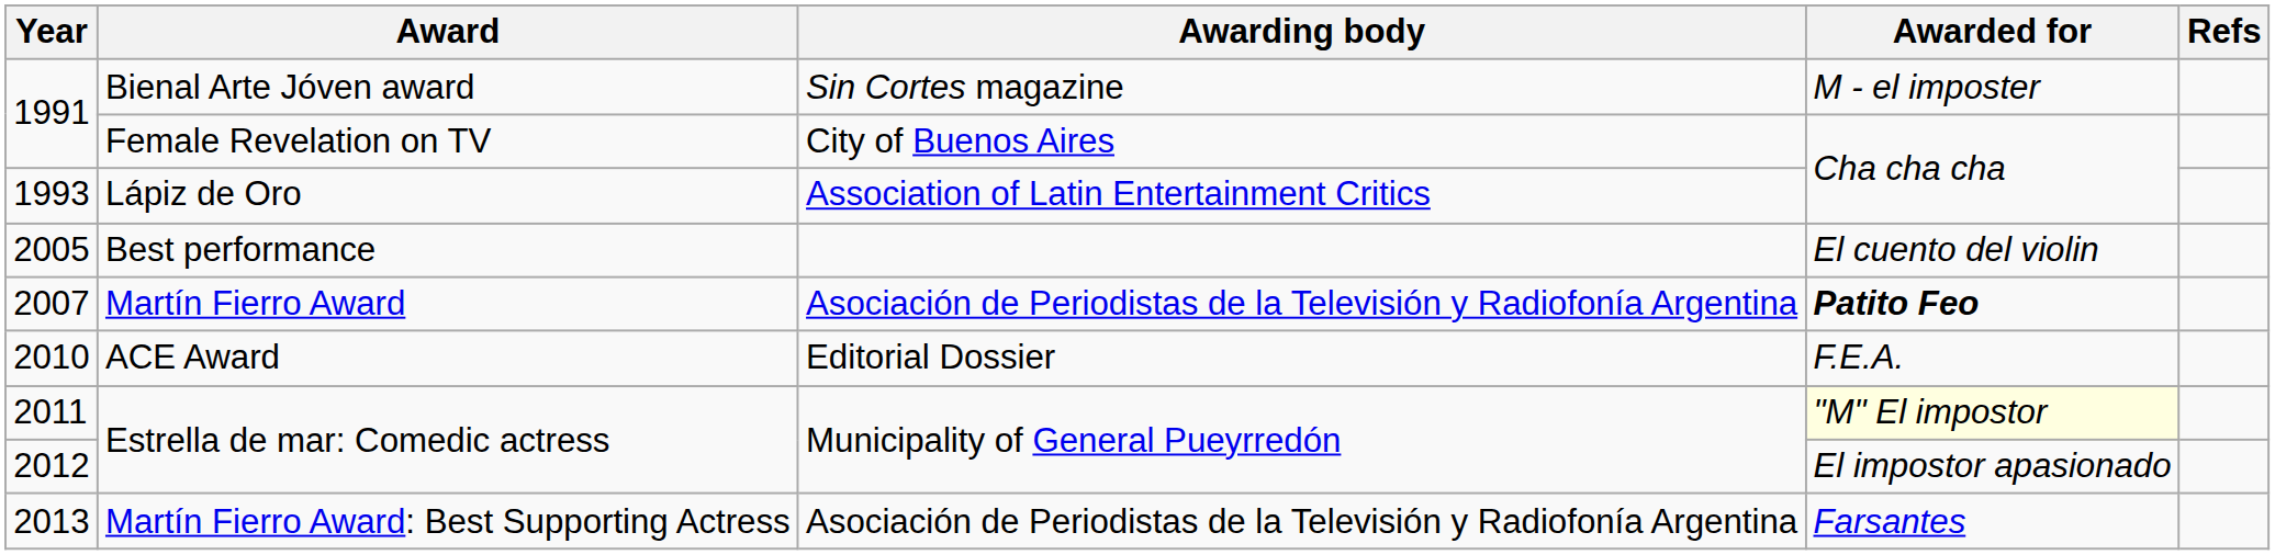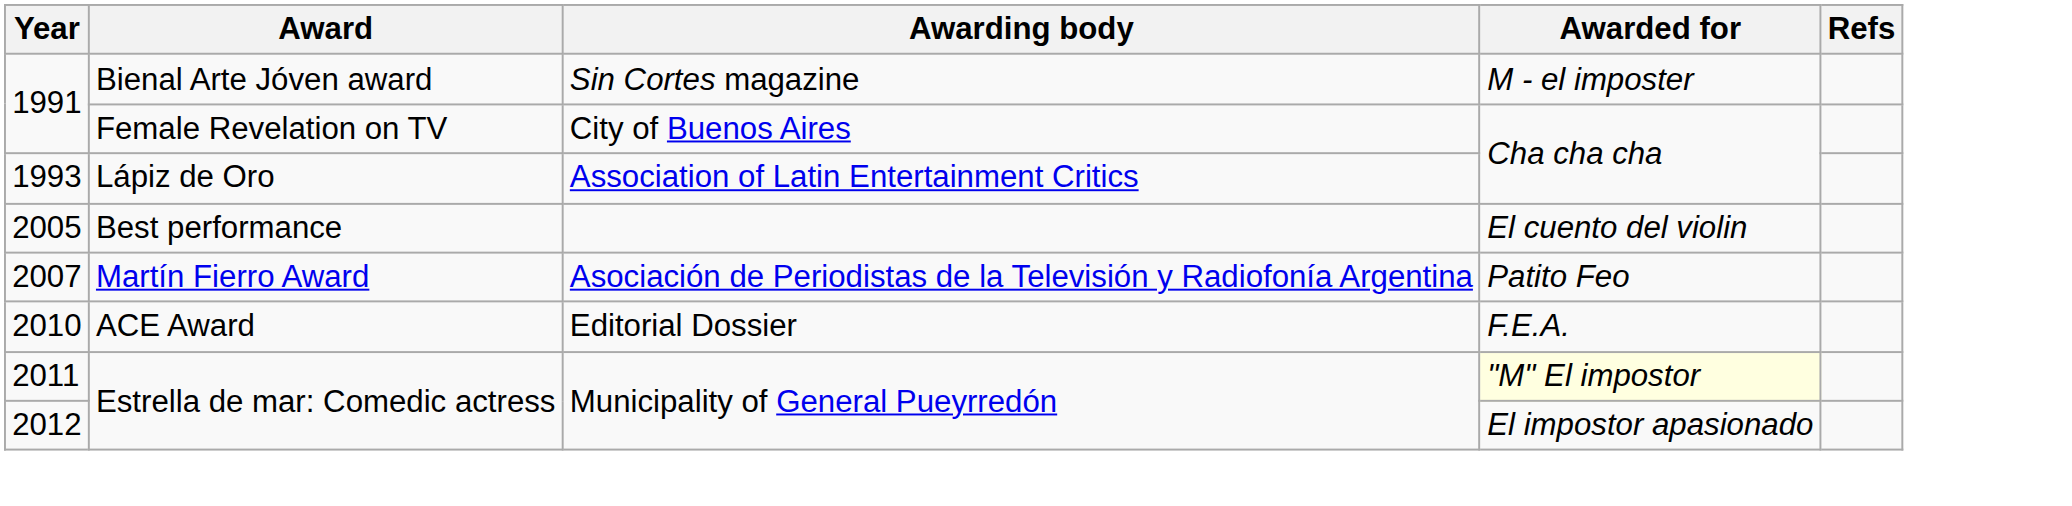 <table class="wikitable sortable">
 <tr>
 <th>Year</th>
 <th>Award</th>
 <th>Awarding body</th>
 <th>Awarded for</th>
 <th class="unsortable">Refs</th>
 </tr>
 <tr>
 <td rowspan="2">1991</td>
 <td>Bienal Arte Jóven award</td>
 <td><em>Sin Cortes</em> magazine</td>
 <td><em>M - el imposter</em></td>
 <td></td>
 </tr>
 <tr>
 <td>Female Revelation on TV</td>
 <td>City of <a href='#'>Buenos Aires</a></td>
 <td rowspan="2"><em>Cha cha cha</em></td>
 <td></td>
 </tr>
 <tr>
 <td>1993</td>
 <td>Lápiz de Oro</td>
 <td><a href='#'>Association of Latin Entertainment Critics</a></td>
 <td></td>
 </tr>
 <tr>
 <td>2005</td>
 <td>Best performance</td>
 <td></td>
 <td><em>El cuento del violin</em></td>
 <td></td>
 </tr>
 <tr>
 <td>2007</td>
 <td><a href='#'>Martín Fierro Award</a></td>
 <td><a href='#'>Asociación de Periodistas de la Televisión y Radiofonía Argentina</a></td>
-<td><strong><em>Patito Feo</em></strong></td>
+<td><em>Patito Feo</em></td>
 <td></td>
 </tr>
 <tr>
 <td>2010</td>
 <td>ACE Award</td>
 <td>Editorial Dossier</td>
 <td><em>F.E.A.</em></td>
 <td></td>
 </tr>
 <tr>
 <td>2011</td>
 <td rowspan="2">Estrella de mar: Comedic actress</td>
 <td rowspan="2">Municipality of <a href='#'>General Pueyrredón</a></td>
 <td style="background: lightyellow;"><em>"M" El impostor</em></td>
 <td></td>
 </tr>
 <tr>
 <td>2012</td>
 <td><em>El impostor apasionado</em></td>
 <td></td>
 </tr>
-<tr>
-<td>2013</td>
-<td><a href='#'>Martín Fierro Award</a>: Best Supporting Actress</td>
-<td>Asociación de Periodistas de la Televisión y Radiofonía Argentina</td>
-<td><em><a href='#'>Farsantes</a></em></td>
-<td></td>
-</tr>
 </table>
